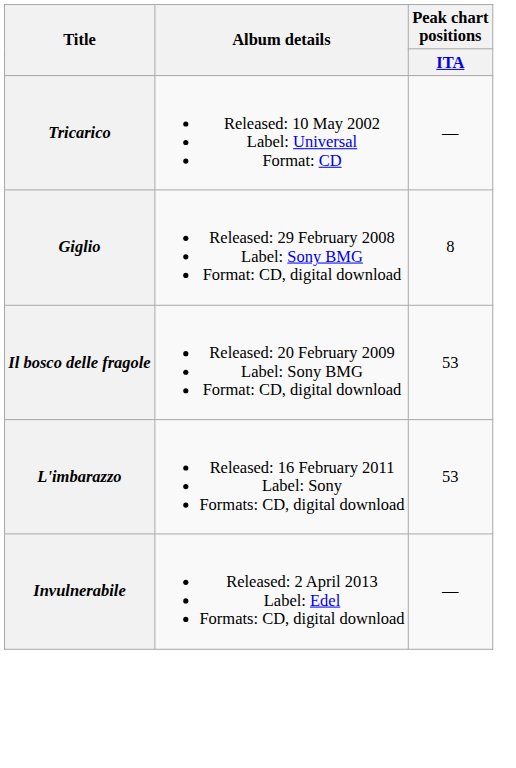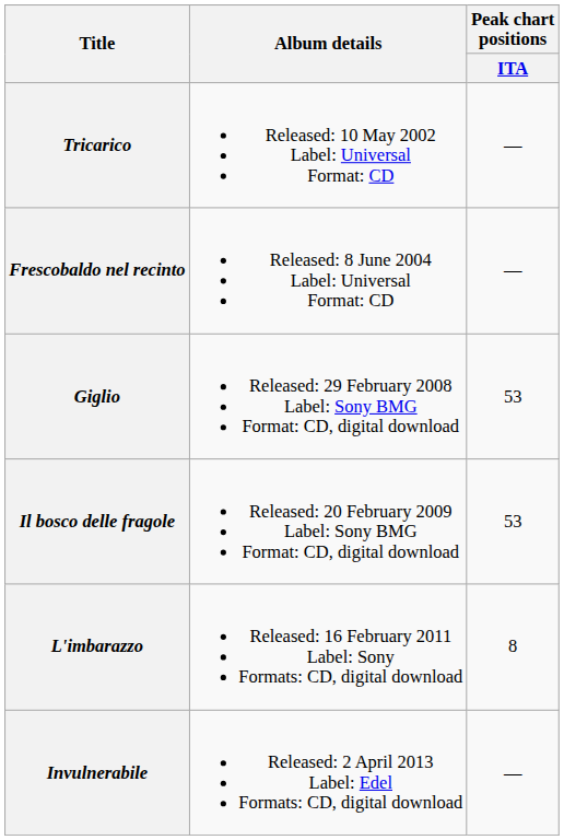 <table class="wikitable plainrowheaders" style="text-align:center;">
 <tr>
 <th rowspan="2">Title</th>
 <th rowspan="2">Album details</th>
 <th>Peak chart<br>positions</th>
 </tr>
 <tr>
 <th><a href='#'>ITA</a><br></th>
 </tr>
 <tr>
 <th scope="row"><em>Tricarico</em></th>
 <td><br><ul><li>Released: 10 May 2002</li><li>Label: <a href='#'>Universal</a></li><li>Format: <a href='#'>CD</a></li></ul></td>
 <td>—</td>
 </tr>
 <tr>
+<th scope="row"><em>Frescobaldo nel recinto</em></th>
+<td><br><ul><li>Released: 8 June 2004</li><li>Label: Universal</li><li>Format: CD</li></ul></td>
+<td>—</td>
+</tr>
+<tr>
 <th scope="row"><em>Giglio</em></th>
 <td><br><ul><li>Released: 29 February 2008</li><li>Label: <a href='#'>Sony BMG</a></li><li>Format: CD, digital download</li></ul></td>
-<td>8</td>
+<td>53</td>
 </tr>
 <tr>
 <th scope="row"><em>Il bosco delle fragole</em></th>
 <td><br><ul><li>Released: 20 February 2009</li><li>Label: Sony BMG</li><li>Format: CD, digital download</li></ul></td>
 <td>53</td>
 </tr>
 <tr>
 <th scope="row"><em>L'imbarazzo</em></th>
 <td><br><ul><li>Released: 16 February 2011</li><li>Label: Sony</li><li>Formats: CD, digital download</li></ul></td>
-<td>53</td>
+<td>8</td>
 </tr>
 <tr>
 <th scope="row"><em>Invulnerabile</em></th>
 <td><br><ul><li>Released: 2 April 2013</li><li>Label: <a href='#'>Edel</a></li><li>Formats: CD, digital download</li></ul></td>
 <td>—</td>
 </tr>
 </table>
